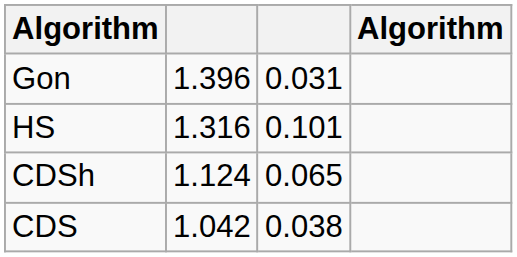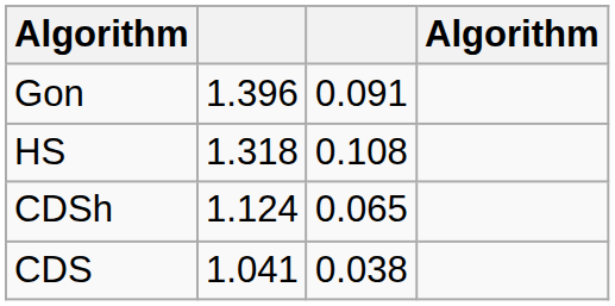 <table class="wikitable">
 <tr>
 <th>Algorithm</th>
 <th></th>
 <th></th>
 <th>Algorithm</th>
 </tr>
 <tr>
 <td>Gon</td>
 <td>1.396</td>
-<td>0.031</td>
+<td>0.091</td>
 <td></td>
 </tr>
 <tr>
 <td>HS</td>
-<td>1.316</td>
-<td>0.101</td>
+<td>1.318</td>
+<td>0.108</td>
 <td></td>
 </tr>
 <tr>
 <td>CDSh</td>
 <td>1.124</td>
 <td>0.065</td>
 <td></td>
 </tr>
 <tr>
 <td>CDS</td>
-<td>1.042</td>
+<td>1.041</td>
 <td>0.038</td>
 <td></td>
 </tr>
 </table>
